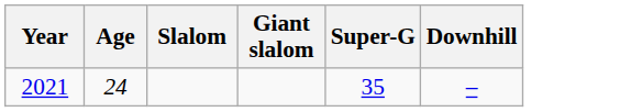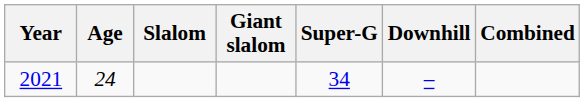 <table class=wikitable style="text-align:center">
 <tr>
 <th>  Year  </th>
 <th> Age </th>
 <th> Slalom </th>
 <th> Giant <br> slalom </th>
 <th>Super-G</th>
 <th>Downhill</th>
+<th>Combined</th>
 </tr>
 <tr>
 <td><a href='#'>2021</a></td>
 <td><em>24</em></td>
 <td></td>
 <td></td>
-<td><a href='#'>35</a></td>
+<td><a href='#'>34</a></td>
 <td><a href='#'>–</a></td>
+<td></td>
 </tr>
 </table>
